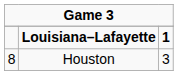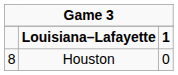 <table class="wikitable">
 <tr style="text-align:center;">
 <td colspan="3"><strong>Game 3</strong></td>
 </tr>
 <tr style="text-align:center;">
 </tr>
 <tr style="text-align:center;">
 <td></td>
 <td><strong>Louisiana–Lafayette</strong></td>
 <td><strong>1</strong></td>
 </tr>
 <tr style="text-align:center;">
 <td>8</td>
 <td>Houston</td>
-<td>3</td>
+<td>0</td>
 </tr>
 </table>
